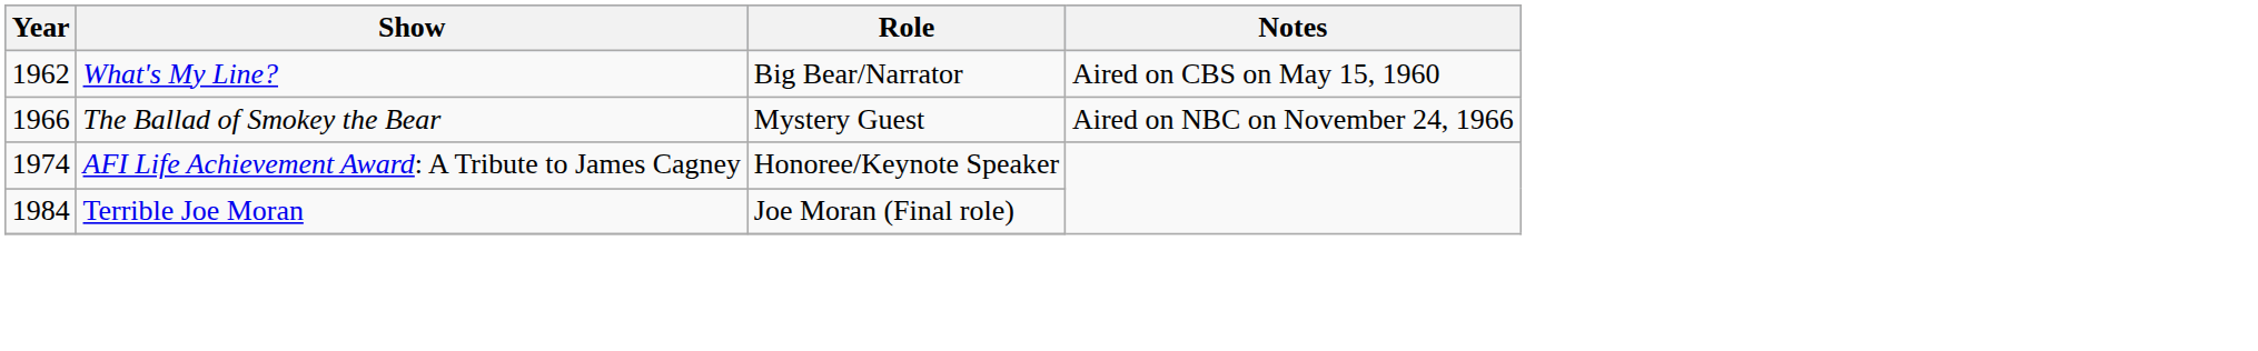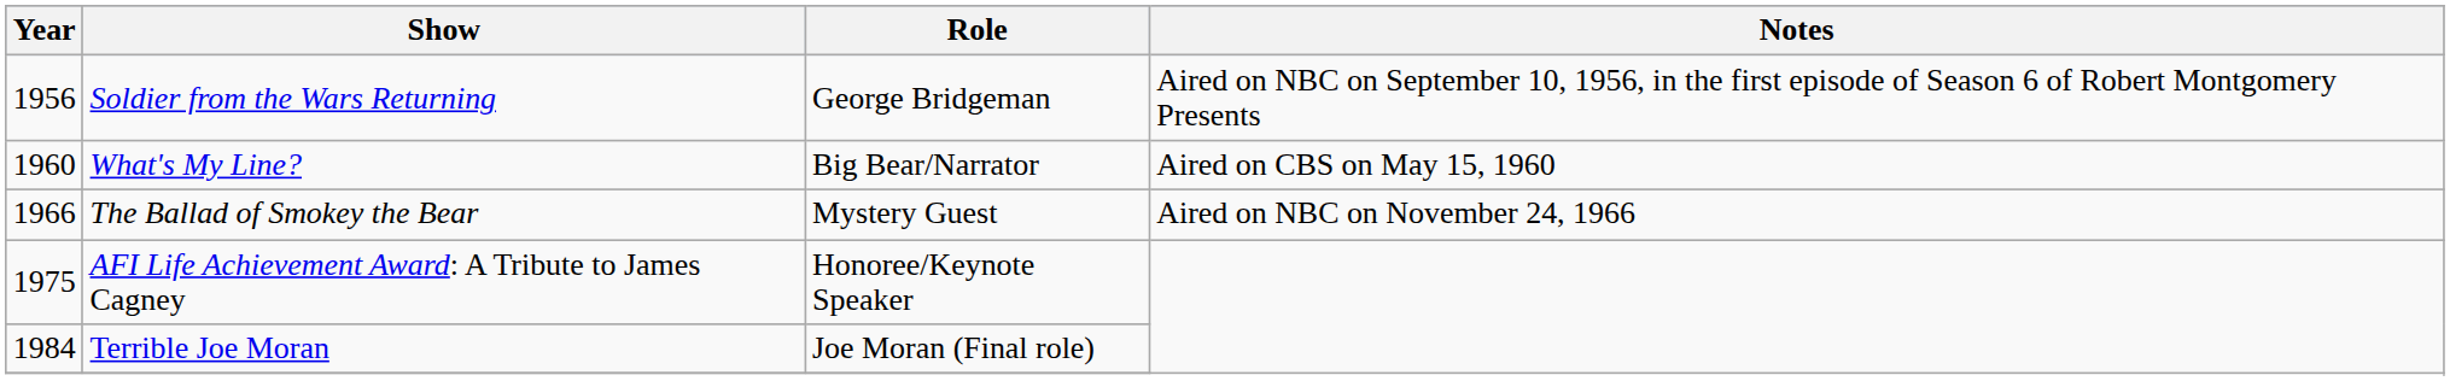 <table class="wikitable sortable">
 <tr style="background:#B0C4DE;">
 <th>Year</th>
 <th>Show</th>
 <th>Role</th>
 <th class="unsortable">Notes</th>
 </tr>
 <tr>
-<td rowspan="1">1962</td>
+<td rowspan="1">1956</td>
+<td><em><a href='#'>Soldier from the Wars Returning</a></em></td>
+<td>George Bridgeman</td>
+<td>Aired on NBC on September 10, 1956, in the first episode of Season 6 of Robert Montgomery Presents</td>
+</tr>
+<tr>
+<td rowspan="1">1960</td>
 <td><em><a href='#'>What's My Line?</a></em></td>
 <td>Big Bear/Narrator</td>
 <td>Aired on CBS on May 15, 1960</td>
 </tr>
 <tr>
 <td rowspan="1">1966</td>
 <td data-sort-value="Ballad of Smokey the Bear, The"><em>The Ballad of Smokey the Bear</em></td>
 <td>Mystery Guest</td>
 <td>Aired on NBC on November 24, 1966</td>
 </tr>
 <tr>
-<td rowspan="1">1974</td>
+<td rowspan="1">1975</td>
 <td><em><a href='#'>AFI Life Achievement Award</a></em>: A Tribute to James Cagney<em></td>
 <td>Honoree/Keynote Speaker</td>
 </tr>
 <tr>
 <td rowspan="1">1984</td>
 <td></em><a href='#'>Terrible Joe Moran</a><em></td>
 <td>Joe Moran (Final role)</td>
 </tr>
 <tr>
 </tr>
 </table>
